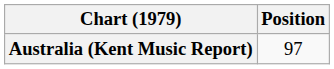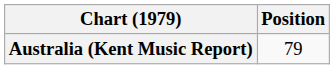 <table class="wikitable sortable plainrowheaders" style="text-align:center">
 <tr>
 <th>Chart (1979)</th>
 <th>Position</th>
 </tr>
 <tr>
 <th scope="row">Australia (Kent Music Report)</th>
-<td>97</td>
+<td>79</td>
 </tr>
 </table>
